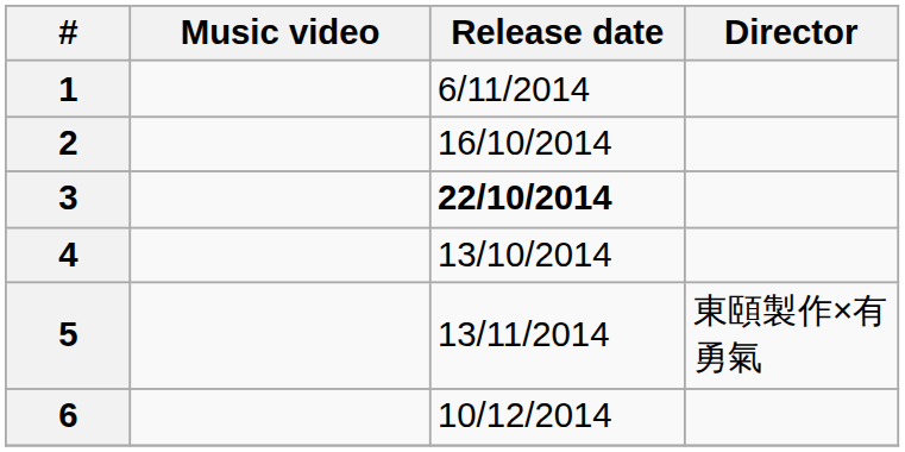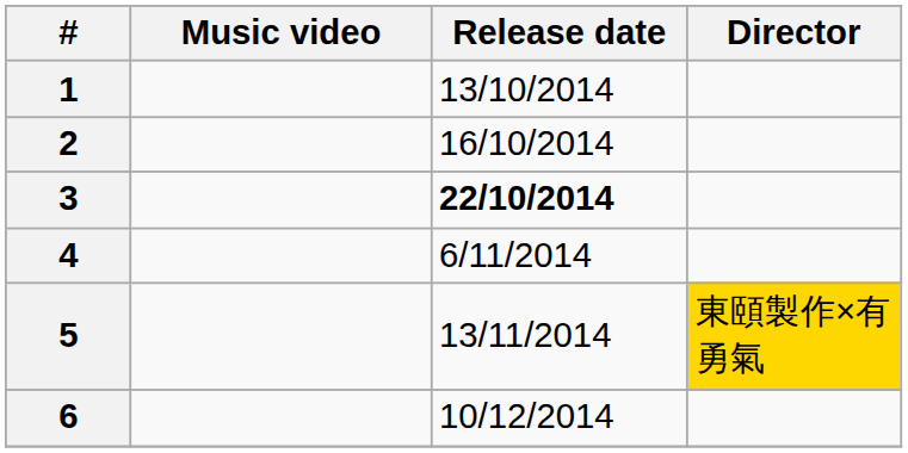 <table class="wikitable">
 <tr>
 <th align="center" width="50px">#</th>
 <th align="center" width="130px">Music video</th>
 <th align="center" width="110px">Release date</th>
 <th align="center" width="90px">Director</th>
 </tr>
 <tr>
 <th>1</th>
 <td></td>
-<td>6/11/2014</td>
+<td>13/10/2014</td>
 <td></td>
 </tr>
 <tr>
 <th>2</th>
 <td></td>
 <td>16/10/2014</td>
 <td></td>
 </tr>
 <tr>
 <th>3</th>
 <td></td>
 <td><strong>22/10/2014</strong></td>
 <td></td>
 </tr>
 <tr>
 <th>4</th>
 <td></td>
-<td>13/10/2014</td>
+<td>6/11/2014</td>
 <td></td>
 </tr>
 <tr>
 <th>5</th>
 <td></td>
 <td>13/11/2014</td>
-<td>東頤製作×有勇氣</td>
+<td style="background: gold;">東頤製作×有勇氣</td>
 </tr>
 <tr>
 <th>6</th>
 <td></td>
 <td>10/12/2014</td>
 <td></td>
 </tr>
 <tr>
 </tr>
 </table>
